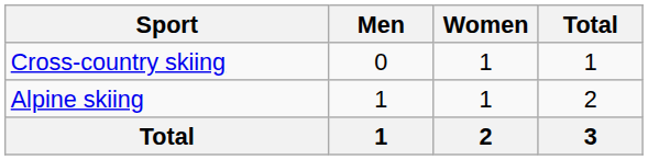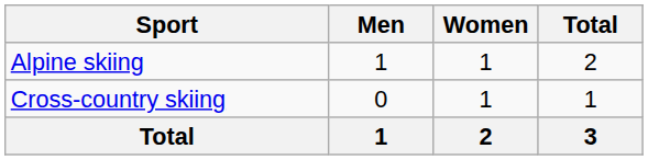 <table class="wikitable" style="text-align:center; font-size: 95%">
 <tr>
 <th width=200>Sport</th>
 <th width=60>Men</th>
 <th width=60>Women</th>
 <th width=60>Total</th>
 </tr>
 <tr>
+<td align=left><a href='#'>Alpine skiing</a></td>
+<td>1</td>
+<td>1</td>
+<td>2</td>
+</tr>
+<tr>
 <td align=left><a href='#'>Cross-country skiing</a></td>
 <td>0</td>
 <td>1</td>
 <td>1</td>
-</tr>
-<tr>
-<td align=left><a href='#'>Alpine skiing</a></td>
-<td>1</td>
-<td>1</td>
-<td>2</td>
 </tr>
 <tr>
 <th>Total</th>
 <th>1</th>
 <th>2</th>
 <th>3</th>
 </tr>
 </table>
